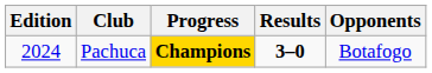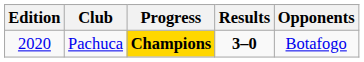 <table class="wikitable" style="text-align: center;">
 <tr>
 <th>Edition</th>
 <th>Club</th>
 <th>Progress</th>
 <th>Results</th>
 <th>Opponents</th>
 </tr>
 <tr>
-<td> <a href='#'>2024</a></td>
+<td> <a href='#'>2020</a></td>
 <td><a href='#'>Pachuca</a></td>
 <td bgcolor="gold"><strong>Champions</strong></td>
 <td><strong>3–0</strong></td>
 <td> <a href='#'>Botafogo</a></td>
 </tr>
 </table>
